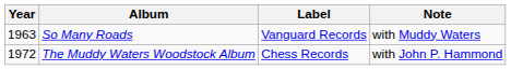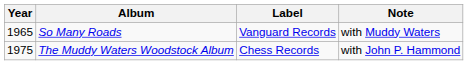 <table class="wikitable">
 <tr>
 <th scope="col">Year</th>
 <th scope="col">Album</th>
 <th scope="col">Label</th>
 <th scope="col">Note</th>
 </tr>
 <tr>
-<td>1963</td>
+<td>1965</td>
 <td scope="row"><em><a href='#'>So Many Roads</a></em></td>
 <td><a href='#'>Vanguard Records</a></td>
 <td>with <a href='#'>Muddy Waters</a></td>
 </tr>
 <tr>
-<td>1972</td>
+<td>1975</td>
 <td scope="row"><em><a href='#'>The Muddy Waters Woodstock Album</a></em></td>
 <td><a href='#'>Chess Records</a></td>
 <td>with <a href='#'>John P. Hammond</a></td>
 </tr>
 </table>
